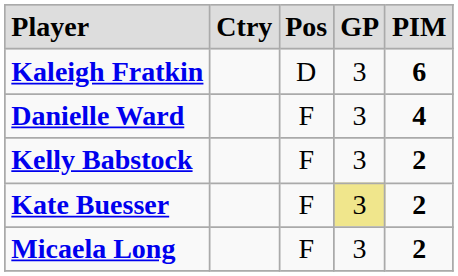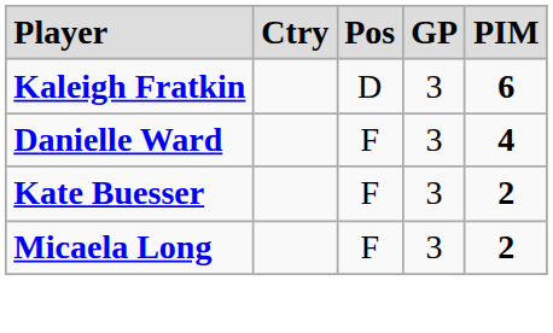 <table class="wikitable">
 <tr align="center" style="font-weight:bold; background-color:#dddddd;" |>
 <td align="left">Player</td>
 <td>Ctry</td>
 <td>Pos</td>
 <td>GP</td>
 <td>PIM</td>
 </tr>
 <tr align="center">
 <td align="left"><strong><a href='#'>Kaleigh Fratkin</a></strong></td>
 <td></td>
 <td>D</td>
 <td>3</td>
 <td><strong>6</strong></td>
 </tr>
 <tr align="center">
 <td align="left"><strong><a href='#'>Danielle Ward</a></strong></td>
 <td></td>
 <td>F</td>
 <td>3</td>
 <td><strong>4</strong></td>
 </tr>
 <tr align="center">
-<td align="left"><strong><a href='#'>Kelly Babstock</a></strong></td>
+<td align="left"><strong><a href='#'>Kate Buesser</a></strong></td>
 <td></td>
 <td>F</td>
 <td>3</td>
-<td><strong>2</strong></td>
-</tr>
-<tr align="center">
-<td align="left"><strong><a href='#'>Kate Buesser</a></strong></td>
-<td></td>
-<td>F</td>
-<td style="background: khaki;">3</td>
 <td><strong>2</strong></td>
 </tr>
 <tr align="center">
 <td align="left"><strong><a href='#'>Micaela Long</a></strong></td>
 <td></td>
 <td>F</td>
 <td>3</td>
 <td><strong>2</strong></td>
 </tr>
 </table>
